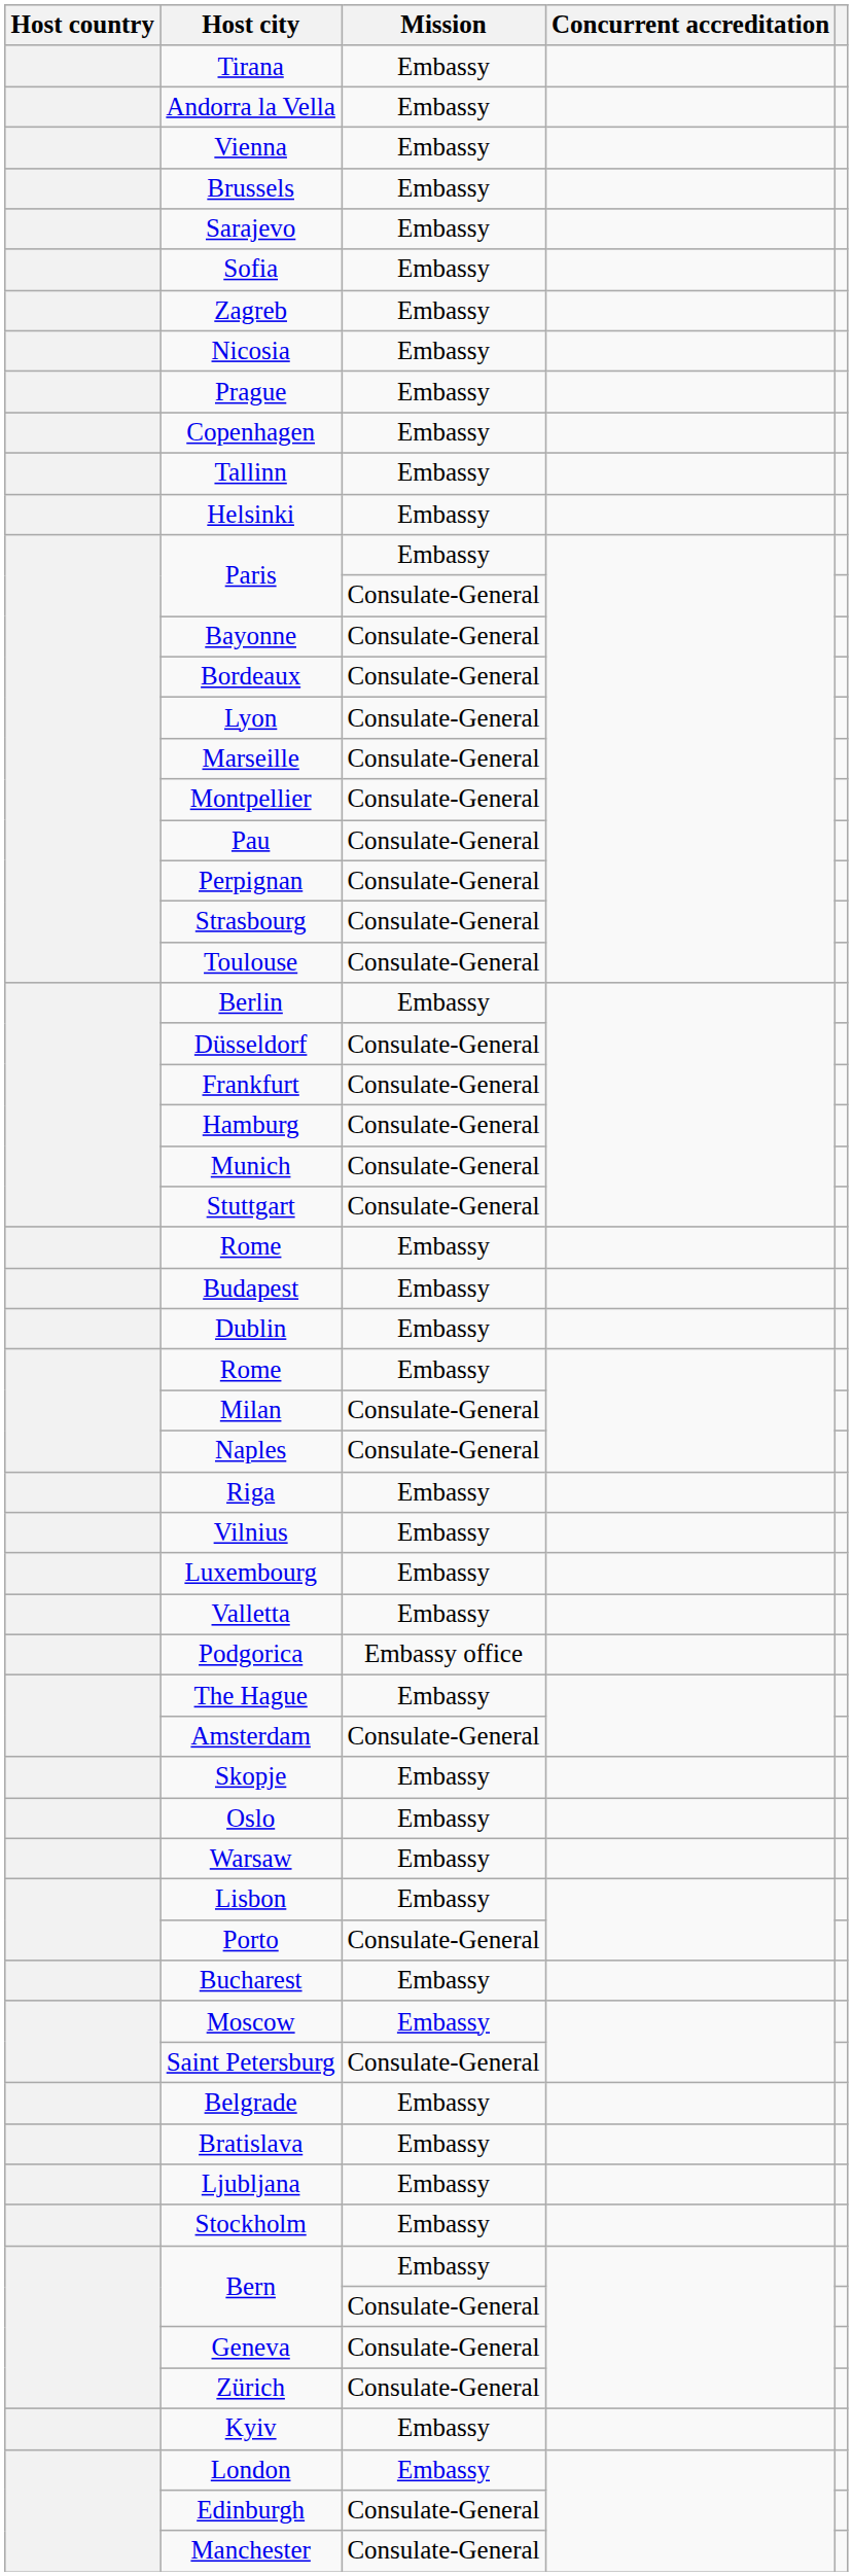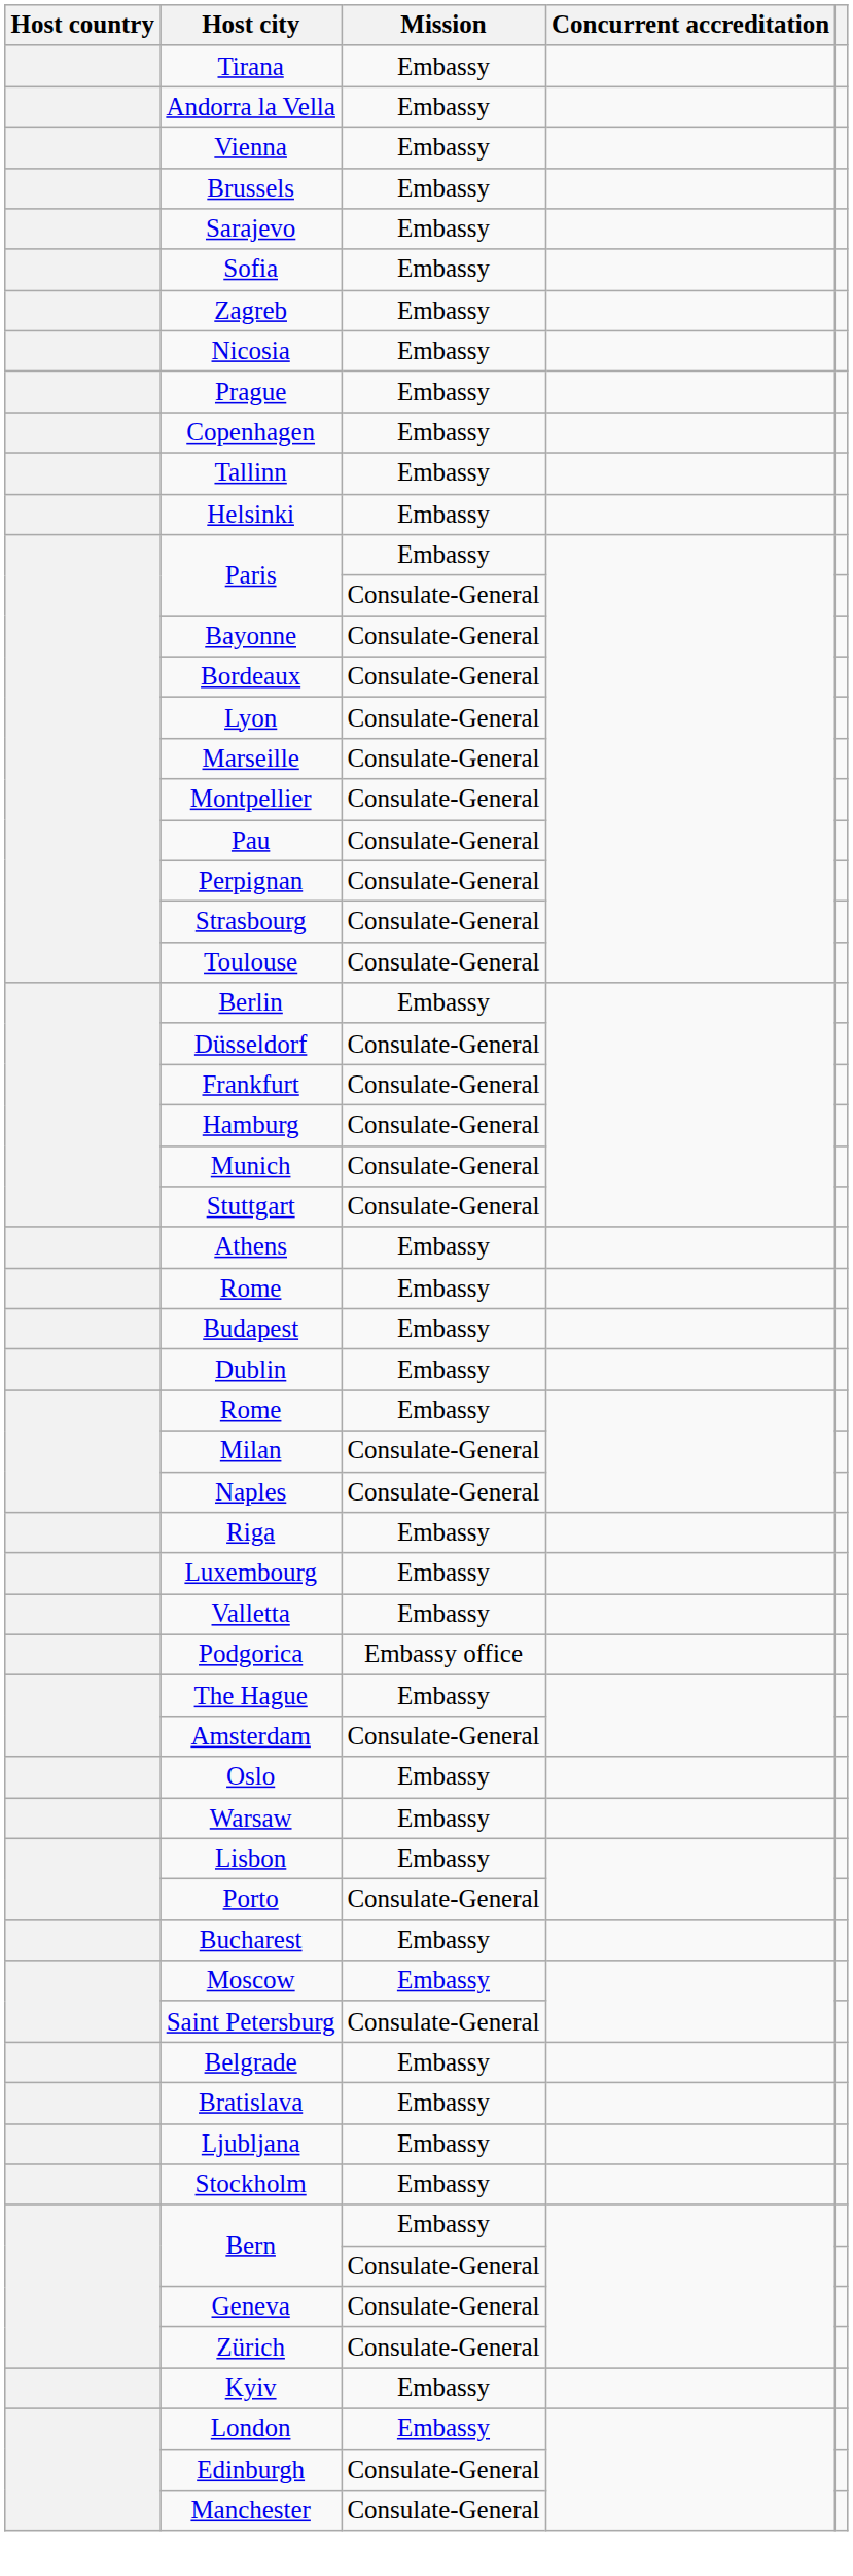 <table class="wikitable plainrowheaders" style="text-align:center;">
 <tr>
 <th scope="col">Host country</th>
 <th scope="col">Host city</th>
 <th scope="col">Mission</th>
 <th scope="col">Concurrent accreditation</th>
 <th scope="col"></th>
 </tr>
 <tr>
 <th scope="row"></th>
 <td><a href='#'>Tirana</a></td>
 <td>Embassy</td>
 <td></td>
 <td></td>
 </tr>
 <tr>
 <th scope="row"></th>
 <td><a href='#'>Andorra la Vella</a></td>
 <td>Embassy</td>
 <td></td>
 <td></td>
 </tr>
 <tr>
 <th scope="row"></th>
 <td><a href='#'>Vienna</a></td>
 <td>Embassy</td>
 <td></td>
 <td></td>
 </tr>
 <tr>
 <th scope="row"></th>
 <td><a href='#'>Brussels</a></td>
 <td>Embassy</td>
 <td></td>
 <td></td>
 </tr>
 <tr>
 <th scope="row"></th>
 <td><a href='#'>Sarajevo</a></td>
 <td>Embassy</td>
 <td></td>
 <td></td>
 </tr>
 <tr>
 <th scope="row"></th>
 <td><a href='#'>Sofia</a></td>
 <td>Embassy</td>
 <td></td>
 <td></td>
 </tr>
 <tr>
 <th scope="row"></th>
 <td><a href='#'>Zagreb</a></td>
 <td>Embassy</td>
 <td></td>
 <td></td>
 </tr>
 <tr>
 <th scope="row"></th>
 <td><a href='#'>Nicosia</a></td>
 <td>Embassy</td>
 <td></td>
 <td></td>
 </tr>
 <tr>
 <th scope="row"></th>
 <td><a href='#'>Prague</a></td>
 <td>Embassy</td>
 <td></td>
 <td></td>
 </tr>
 <tr>
 <th scope="row"></th>
 <td><a href='#'>Copenhagen</a></td>
 <td>Embassy</td>
 <td></td>
 <td></td>
 </tr>
 <tr>
 <th scope="row"></th>
 <td><a href='#'>Tallinn</a></td>
 <td>Embassy</td>
 <td></td>
 <td></td>
 </tr>
 <tr>
 <th scope="row"></th>
 <td><a href='#'>Helsinki</a></td>
 <td>Embassy</td>
 <td></td>
 <td></td>
 </tr>
 <tr>
 <th scope="row" rowspan="11"></th>
 <td rowspan="2"><a href='#'>Paris</a></td>
 <td>Embassy</td>
 <td rowspan="11"></td>
 <td></td>
 </tr>
 <tr>
 <td>Consulate-General</td>
 <td></td>
 </tr>
 <tr>
 <td><a href='#'>Bayonne</a></td>
 <td>Consulate-General</td>
 <td></td>
 </tr>
 <tr>
 <td><a href='#'>Bordeaux</a></td>
 <td>Consulate-General</td>
 <td></td>
 </tr>
 <tr>
 <td><a href='#'>Lyon</a></td>
 <td>Consulate-General</td>
 <td></td>
 </tr>
 <tr>
 <td><a href='#'>Marseille</a></td>
 <td>Consulate-General</td>
 <td></td>
 </tr>
 <tr>
 <td><a href='#'>Montpellier</a></td>
 <td>Consulate-General</td>
 <td></td>
 </tr>
 <tr>
 <td><a href='#'>Pau</a></td>
 <td>Consulate-General</td>
 <td></td>
 </tr>
 <tr>
 <td><a href='#'>Perpignan</a></td>
 <td>Consulate-General</td>
 <td></td>
 </tr>
 <tr>
 <td><a href='#'>Strasbourg</a></td>
 <td>Consulate-General</td>
 <td></td>
 </tr>
 <tr>
 <td><a href='#'>Toulouse</a></td>
 <td>Consulate-General</td>
 <td></td>
 </tr>
 <tr>
 <th scope="row" rowspan="6"></th>
 <td><a href='#'>Berlin</a></td>
 <td>Embassy</td>
 <td rowspan="6"></td>
 <td></td>
 </tr>
 <tr>
 <td><a href='#'>Düsseldorf</a></td>
 <td>Consulate-General</td>
 <td></td>
 </tr>
 <tr>
 <td><a href='#'>Frankfurt</a></td>
 <td>Consulate-General</td>
 <td></td>
 </tr>
 <tr>
 <td><a href='#'>Hamburg</a></td>
 <td>Consulate-General</td>
 <td></td>
 </tr>
 <tr>
 <td><a href='#'>Munich</a></td>
 <td>Consulate-General</td>
 <td></td>
 </tr>
 <tr>
 <td><a href='#'>Stuttgart</a></td>
 <td>Consulate-General</td>
 <td></td>
 </tr>
 <tr>
 <th scope="row"></th>
+<td><a href='#'>Athens</a></td>
+<td>Embassy</td>
+<td></td>
+<td></td>
+</tr>
+<tr>
+<th scope="row"></th>
 <td><a href='#'>Rome</a></td>
 <td>Embassy</td>
 <td></td>
 <td></td>
 </tr>
 <tr>
 <th scope="row"></th>
 <td><a href='#'>Budapest</a></td>
 <td>Embassy</td>
 <td></td>
 <td></td>
 </tr>
 <tr>
 <th scope="row"></th>
 <td><a href='#'>Dublin</a></td>
 <td>Embassy</td>
 <td></td>
 <td></td>
 </tr>
 <tr>
 <th scope="row" rowspan="3"></th>
 <td><a href='#'>Rome</a></td>
 <td>Embassy</td>
 <td rowspan="3"></td>
 <td></td>
 </tr>
 <tr>
 <td><a href='#'>Milan</a></td>
 <td>Consulate-General</td>
 <td></td>
 </tr>
 <tr>
 <td><a href='#'>Naples</a></td>
 <td>Consulate-General</td>
 <td></td>
 </tr>
 <tr>
 <th scope="row"></th>
 <td><a href='#'>Riga</a></td>
 <td>Embassy</td>
 <td></td>
 <td></td>
 </tr>
 <tr>
 <th scope="row"></th>
-<td><a href='#'>Vilnius</a></td>
-<td>Embassy</td>
-<td></td>
-<td></td>
-</tr>
-<tr>
-<th scope="row"></th>
 <td><a href='#'>Luxembourg</a></td>
 <td>Embassy</td>
 <td></td>
 <td></td>
 </tr>
 <tr>
 <th scope="row"></th>
 <td><a href='#'>Valletta</a></td>
 <td>Embassy</td>
 <td></td>
 <td></td>
 </tr>
 <tr>
 <th scope="row"></th>
 <td><a href='#'>Podgorica</a></td>
 <td>Embassy office</td>
 <td></td>
 <td></td>
 </tr>
 <tr>
 <th scope="row" rowspan="2"></th>
 <td><a href='#'>The Hague</a></td>
 <td>Embassy</td>
 <td rowspan="2"></td>
 <td></td>
 </tr>
 <tr>
 <td><a href='#'>Amsterdam</a></td>
 <td>Consulate-General</td>
-<td></td>
-</tr>
-<tr>
-<th scope="row"></th>
-<td><a href='#'>Skopje</a></td>
-<td>Embassy</td>
-<td></td>
 <td></td>
 </tr>
 <tr>
 <th scope="row"></th>
 <td><a href='#'>Oslo</a></td>
 <td>Embassy</td>
 <td></td>
 <td></td>
 </tr>
 <tr>
 <th scope="row"></th>
 <td><a href='#'>Warsaw</a></td>
 <td>Embassy</td>
 <td></td>
 <td></td>
 </tr>
 <tr>
 <th scope="row" rowspan="2"></th>
 <td><a href='#'>Lisbon</a></td>
 <td>Embassy</td>
 <td rowspan="2"></td>
 <td></td>
 </tr>
 <tr>
 <td><a href='#'>Porto</a></td>
 <td>Consulate-General</td>
 <td></td>
 </tr>
 <tr>
 <th scope="row"></th>
 <td><a href='#'>Bucharest</a></td>
 <td>Embassy</td>
 <td></td>
 <td></td>
 </tr>
 <tr>
 <th scope="row" rowspan="2"></th>
 <td><a href='#'>Moscow</a></td>
 <td><a href='#'>Embassy</a></td>
 <td rowspan="2"></td>
 <td></td>
 </tr>
 <tr>
 <td><a href='#'>Saint Petersburg</a></td>
 <td>Consulate-General</td>
 <td></td>
 </tr>
 <tr>
 <th scope="row"></th>
 <td><a href='#'>Belgrade</a></td>
 <td>Embassy</td>
 <td></td>
 <td></td>
 </tr>
 <tr>
 <th scope="row"></th>
 <td><a href='#'>Bratislava</a></td>
 <td>Embassy</td>
 <td></td>
 <td></td>
 </tr>
 <tr>
 <th scope="row"></th>
 <td><a href='#'>Ljubljana</a></td>
 <td>Embassy</td>
 <td></td>
 <td></td>
 </tr>
 <tr>
 <th scope="row"></th>
 <td><a href='#'>Stockholm</a></td>
 <td>Embassy</td>
 <td></td>
 <td></td>
 </tr>
 <tr>
 <th scope="row" rowspan="4"></th>
 <td rowspan="2"><a href='#'>Bern</a></td>
 <td>Embassy</td>
 <td rowspan="4"></td>
 <td></td>
 </tr>
 <tr>
 <td>Consulate-General</td>
 <td></td>
 </tr>
 <tr>
 <td><a href='#'>Geneva</a></td>
 <td>Consulate-General</td>
 <td></td>
 </tr>
 <tr>
 <td><a href='#'>Zürich</a></td>
 <td>Consulate-General</td>
 <td></td>
 </tr>
 <tr>
 <th scope="row"></th>
 <td><a href='#'>Kyiv</a></td>
 <td>Embassy</td>
 <td></td>
 <td></td>
 </tr>
 <tr>
 <th scope="row" rowspan="3"></th>
 <td><a href='#'>London</a></td>
 <td><a href='#'>Embassy</a></td>
 <td rowspan="3"></td>
 <td></td>
 </tr>
 <tr>
 <td><a href='#'>Edinburgh</a></td>
 <td>Consulate-General</td>
 <td></td>
 </tr>
 <tr>
 <td><a href='#'>Manchester</a></td>
 <td>Consulate-General</td>
 <td></td>
 </tr>
 </table>
